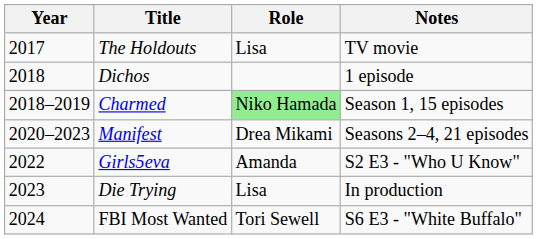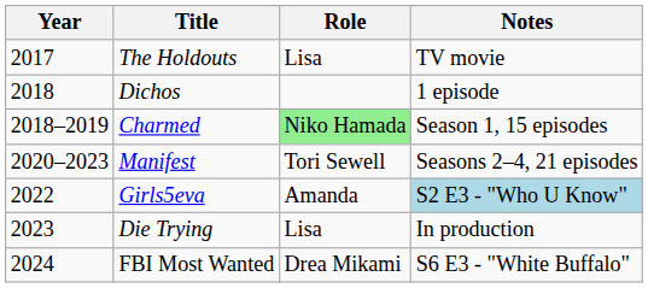 <table class=" wikitable sortable">
 <tr>
 <th>Year</th>
 <th>Title</th>
 <th>Role</th>
 <th>Notes</th>
 </tr>
 <tr>
 <td>2017</td>
 <td><em>The Holdouts</em></td>
 <td>Lisa</td>
 <td>TV movie</td>
 </tr>
 <tr>
 <td>2018</td>
 <td><em>Dichos</em></td>
 <td></td>
 <td>1 episode</td>
 </tr>
 <tr>
 <td>2018–2019</td>
 <td><em><a href='#'>Charmed</a></em></td>
 <td style="background: lightgreen;">Niko Hamada</td>
 <td>Season 1, 15 episodes</td>
 </tr>
 <tr>
 <td>2020–2023</td>
 <td><em><a href='#'>Manifest</a></em></td>
-<td>Drea Mikami</td>
+<td>Tori Sewell</td>
 <td>Seasons 2–4, 21 episodes</td>
 </tr>
 <tr>
 <td>2022</td>
 <td><em><a href='#'>Girls5eva</a></em></td>
 <td>Amanda</td>
-<td>S2 E3 - "Who U Know"</td>
+<td style="background: lightblue;">S2 E3 - "Who U Know"</td>
 </tr>
 <tr>
 <td>2023</td>
 <td><em>Die Trying</em></td>
 <td>Lisa</td>
 <td>In production</td>
 </tr>
 <tr>
 <td>2024</td>
 <td>FBI Most Wanted</td>
-<td>Tori Sewell</td>
+<td>Drea Mikami</td>
 <td>S6 E3 - "White Buffalo"</td>
 </tr>
 </table>
